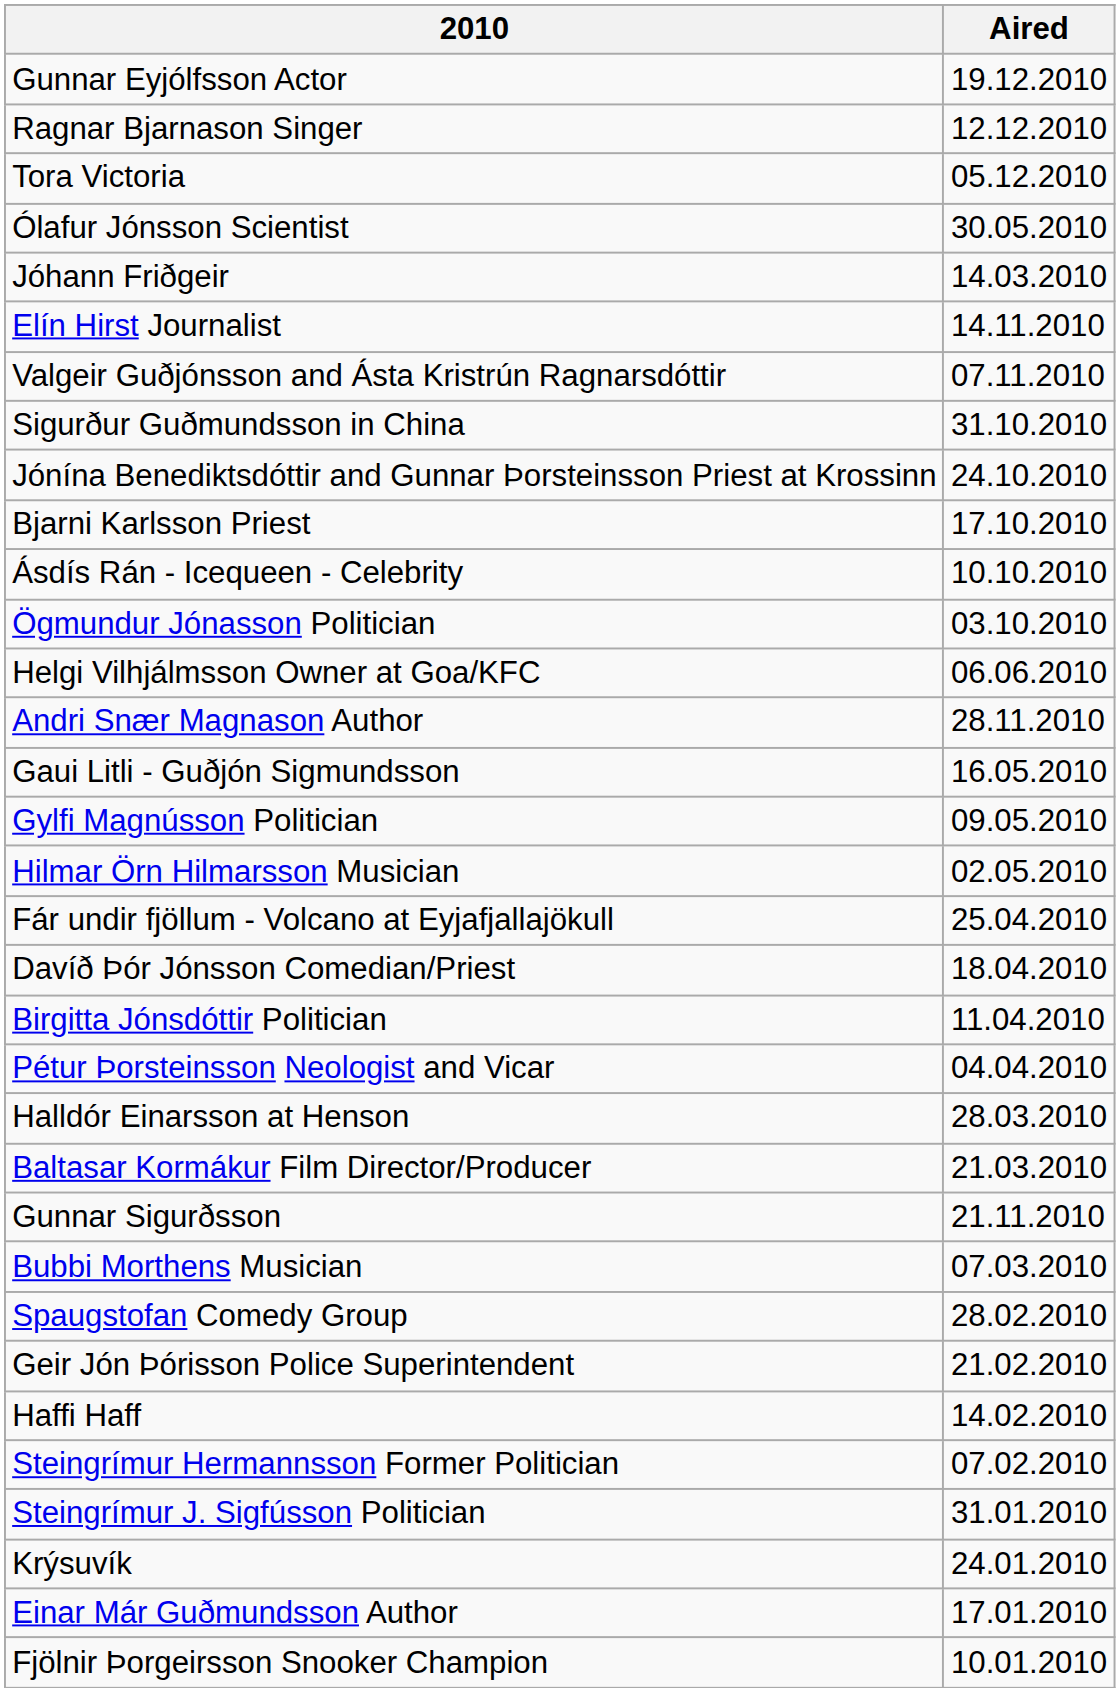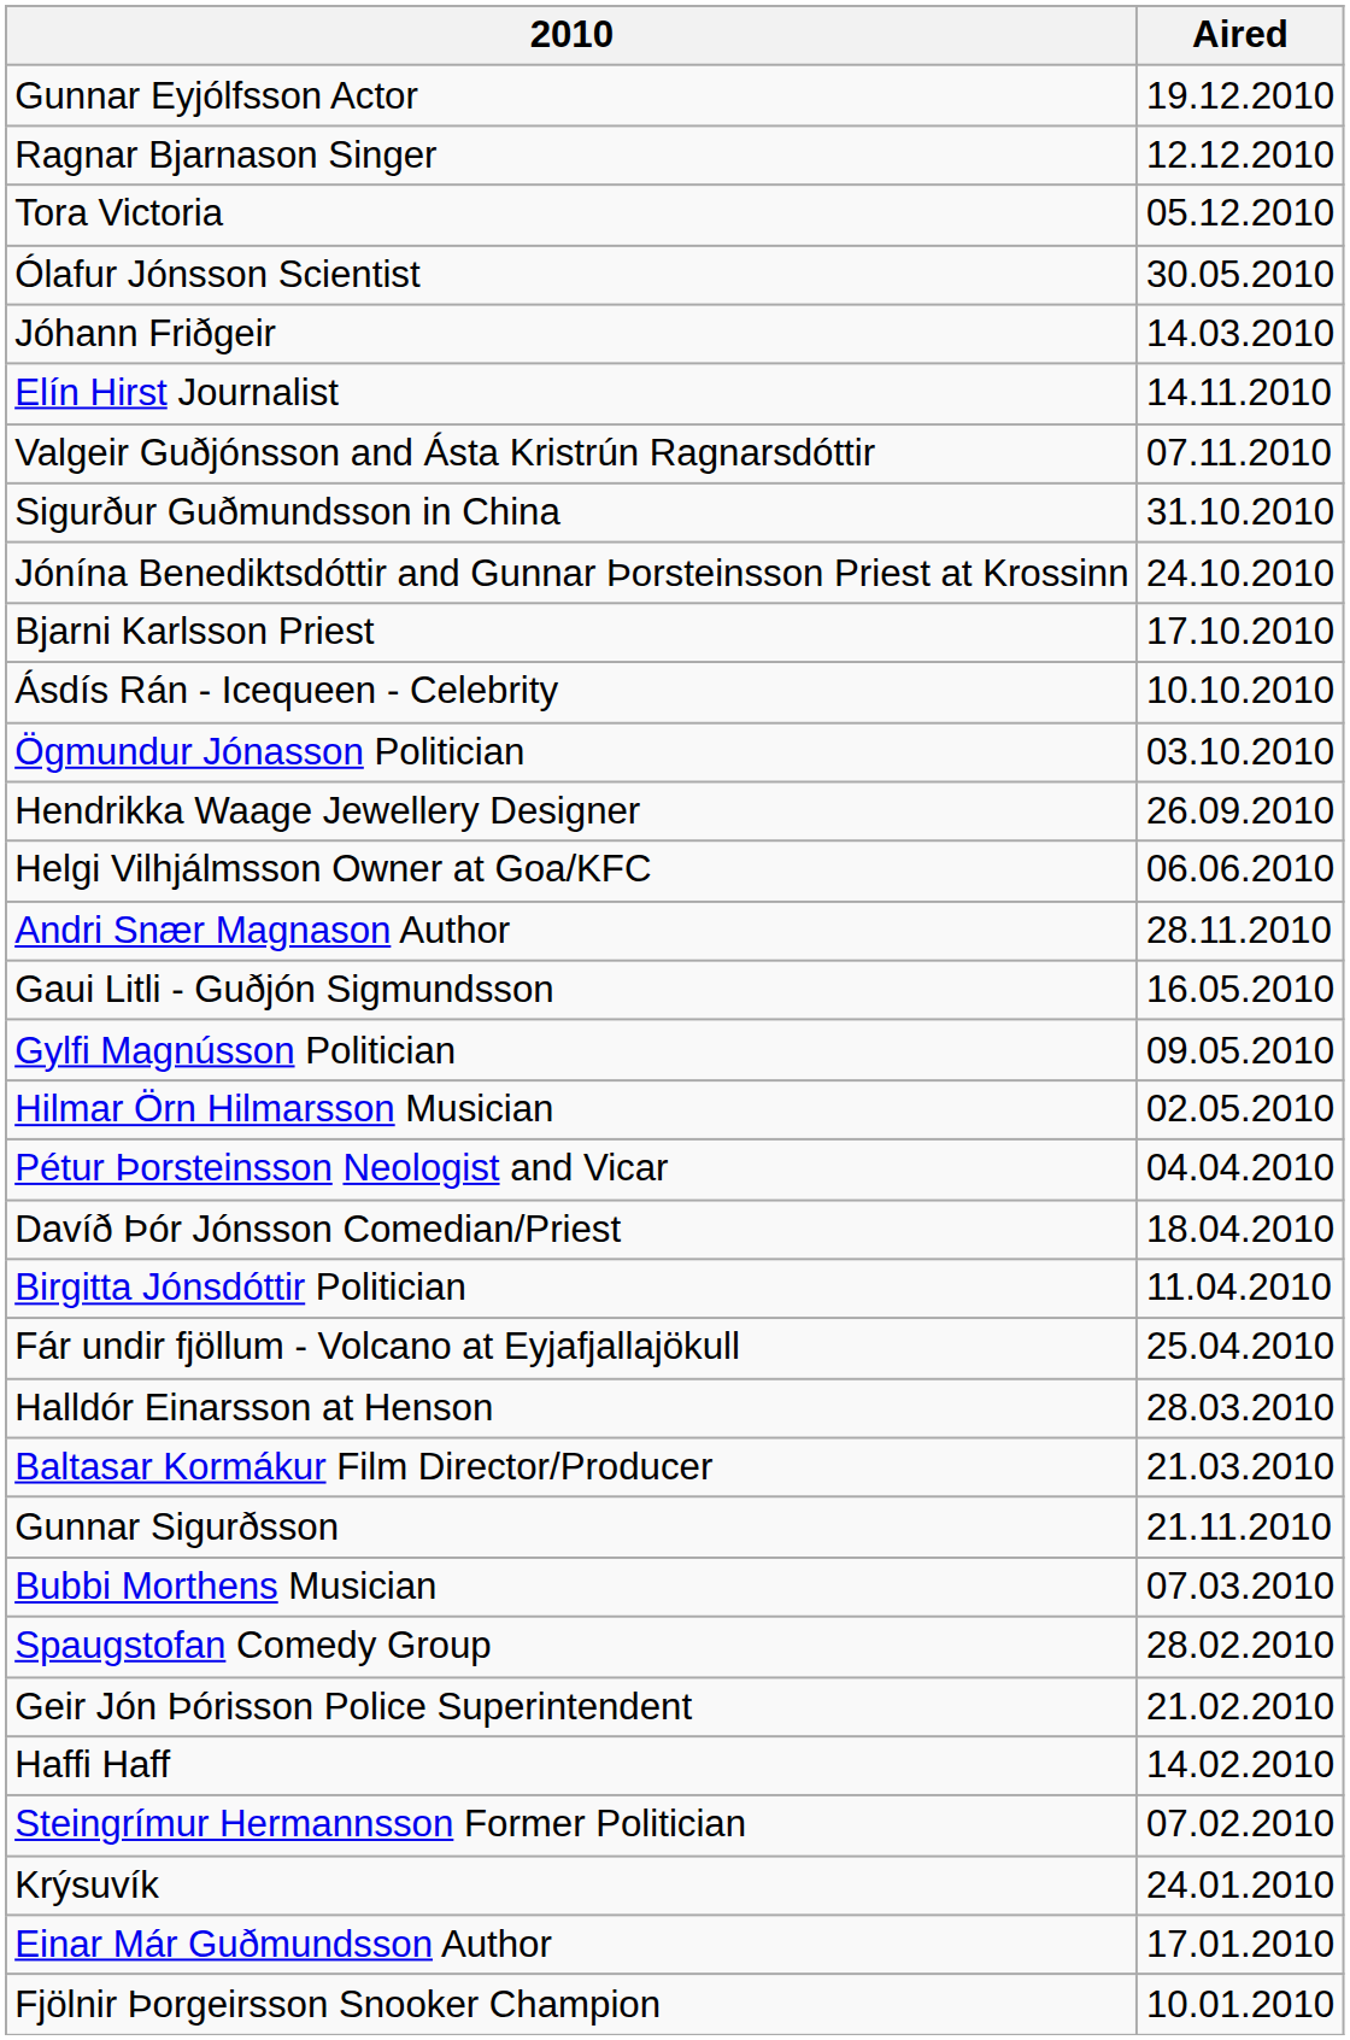 <table class="wikitable">
 <tr>
 <th>2010</th>
 <th>Aired</th>
 </tr>
 <tr>
 <td>Gunnar Eyjólfsson Actor</td>
 <td>19.12.2010</td>
 </tr>
 <tr>
 <td>Ragnar Bjarnason Singer</td>
 <td>12.12.2010</td>
 </tr>
 <tr>
 <td>Tora Victoria</td>
 <td>05.12.2010</td>
 </tr>
 <tr>
 <td>Ólafur Jónsson Scientist</td>
 <td>30.05.2010</td>
 </tr>
 <tr>
 <td>Jóhann Friðgeir</td>
 <td>14.03.2010</td>
 </tr>
 <tr>
 <td><a href='#'>Elín Hirst</a> Journalist</td>
 <td>14.11.2010</td>
 </tr>
 <tr>
 <td>Valgeir Guðjónsson and Ásta Kristrún Ragnarsdóttir</td>
 <td>07.11.2010</td>
 </tr>
 <tr>
 <td>Sigurður Guðmundsson in China</td>
 <td>31.10.2010</td>
 </tr>
 <tr>
 <td>Jónína Benediktsdóttir and Gunnar Þorsteinsson Priest at Krossinn</td>
 <td>24.10.2010</td>
 </tr>
 <tr>
 <td>Bjarni Karlsson Priest</td>
 <td>17.10.2010</td>
 </tr>
 <tr>
 <td>Ásdís Rán - Icequeen - Celebrity</td>
 <td>10.10.2010</td>
 </tr>
 <tr>
 <td><a href='#'>Ögmundur Jónasson</a> Politician</td>
 <td>03.10.2010</td>
 </tr>
 <tr>
+<td>Hendrikka Waage Jewellery Designer</td>
+<td>26.09.2010</td>
+</tr>
+<tr>
 <td>Helgi Vilhjálmsson Owner at Goa/KFC</td>
 <td>06.06.2010</td>
 </tr>
 <tr>
 <td><a href='#'>Andri Snær Magnason</a> Author</td>
 <td>28.11.2010</td>
 </tr>
 <tr>
 <td>Gaui Litli - Guðjón Sigmundsson</td>
 <td>16.05.2010</td>
 </tr>
 <tr>
 <td><a href='#'>Gylfi Magnússon</a> Politician</td>
 <td>09.05.2010</td>
 </tr>
 <tr>
 <td><a href='#'>Hilmar Örn Hilmarsson</a> Musician</td>
 <td>02.05.2010</td>
 </tr>
 <tr>
-<td>Fár undir fjöllum - Volcano at Eyjafjallajökull</td>
-<td>25.04.2010</td>
+<td><a href='#'>Pétur Þorsteinsson</a> <a href='#'>Neologist</a> and Vicar</td>
+<td>04.04.2010</td>
 </tr>
 <tr>
 <td>Davíð Þór Jónsson Comedian/Priest</td>
 <td>18.04.2010</td>
 </tr>
 <tr>
 <td><a href='#'>Birgitta Jónsdóttir</a> Politician</td>
 <td>11.04.2010</td>
 </tr>
 <tr>
-<td><a href='#'>Pétur Þorsteinsson</a> <a href='#'>Neologist</a> and Vicar</td>
-<td>04.04.2010</td>
+<td>Fár undir fjöllum - Volcano at Eyjafjallajökull</td>
+<td>25.04.2010</td>
 </tr>
 <tr>
 <td>Halldór Einarsson at Henson</td>
 <td>28.03.2010</td>
 </tr>
 <tr>
 <td><a href='#'>Baltasar Kormákur</a> Film Director/Producer</td>
 <td>21.03.2010</td>
 </tr>
 <tr>
 <td>Gunnar Sigurðsson</td>
 <td>21.11.2010</td>
 </tr>
 <tr>
 <td><a href='#'>Bubbi Morthens</a> Musician</td>
 <td>07.03.2010</td>
 </tr>
 <tr>
 <td><a href='#'>Spaugstofan</a> Comedy Group</td>
 <td>28.02.2010</td>
 </tr>
 <tr>
 <td>Geir Jón Þórisson Police Superintendent</td>
 <td>21.02.2010</td>
 </tr>
 <tr>
 <td>Haffi Haff</td>
 <td>14.02.2010</td>
 </tr>
 <tr>
 <td><a href='#'>Steingrímur Hermannsson</a> Former Politician</td>
 <td>07.02.2010</td>
 </tr>
 <tr>
-<td><a href='#'>Steingrímur J. Sigfússon</a> Politician</td>
-<td>31.01.2010</td>
-</tr>
-<tr>
 <td>Krýsuvík</td>
 <td>24.01.2010</td>
 </tr>
 <tr>
 <td><a href='#'>Einar Már Guðmundsson</a> Author</td>
 <td>17.01.2010</td>
 </tr>
 <tr>
 <td>Fjölnir Þorgeirsson Snooker Champion</td>
 <td>10.01.2010</td>
 </tr>
 </table>
